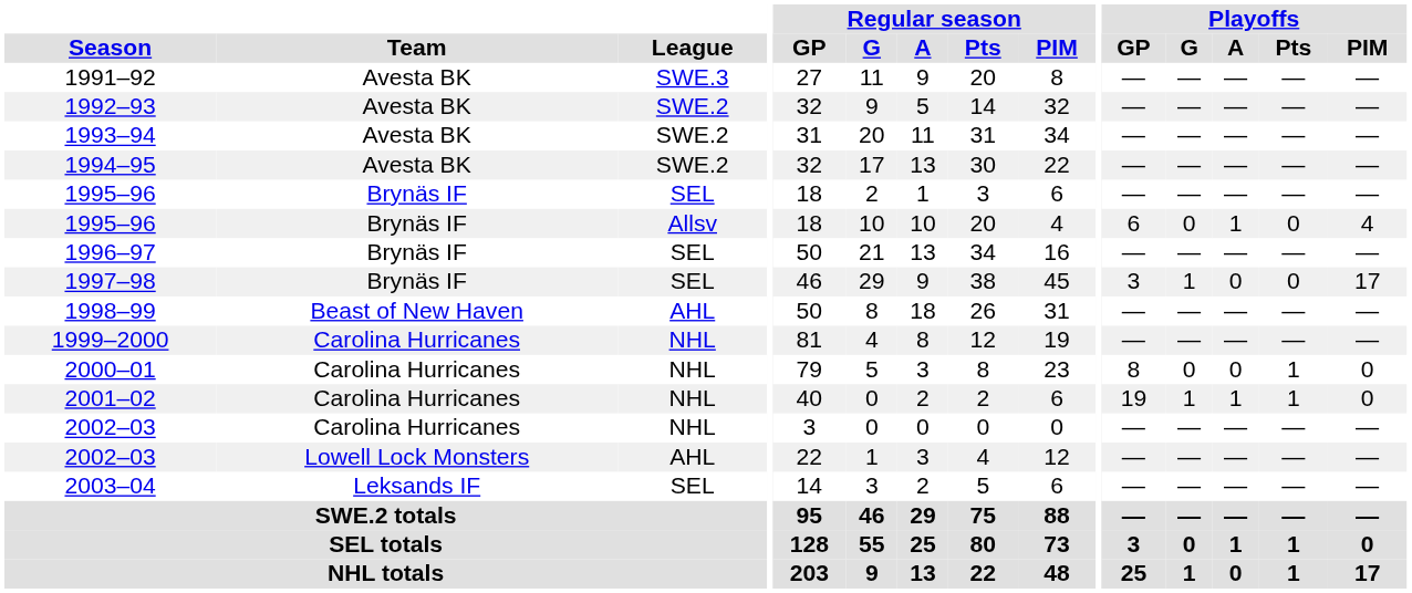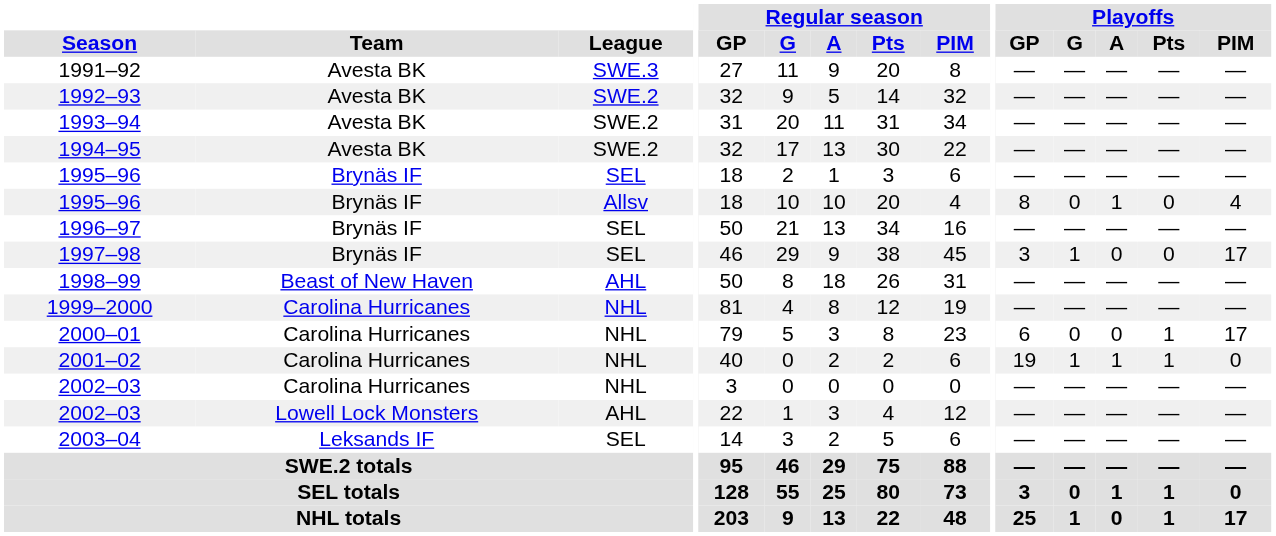 <table border="0" cellpadding="1" cellspacing="0" style="text-align:center; width:60em">
 <tr bgcolor="#e0e0e0">
 <th colspan="3"  bgcolor="#ffffff"></th>
 <th rowspan="100" bgcolor="#ffffff"></th>
 <th colspan="5"><a href='#'>Regular season</a></th>
 <th rowspan="100" bgcolor="#ffffff"></th>
 <th colspan="5"><a href='#'>Playoffs</a></th>
 </tr>
 <tr bgcolor="#e0e0e0">
 <th><a href='#'>Season</a></th>
 <th>Team</th>
 <th>League</th>
 <th>GP</th>
 <th><a href='#'>G</a></th>
 <th><a href='#'>A</a></th>
 <th><a href='#'>Pts</a></th>
 <th><a href='#'>PIM</a></th>
 <th>GP</th>
 <th>G</th>
 <th>A</th>
 <th>Pts</th>
 <th>PIM</th>
 </tr>
 <tr>
 <td>1991–92</td>
 <td>Avesta BK</td>
 <td><a href='#'>SWE.3</a></td>
 <td>27</td>
 <td>11</td>
 <td>9</td>
 <td>20</td>
 <td>8</td>
 <td>—</td>
 <td>—</td>
 <td>—</td>
 <td>—</td>
 <td>—</td>
 </tr>
 <tr bgcolor="#f0f0f0">
 <td><a href='#'>1992–93</a></td>
 <td>Avesta BK</td>
 <td><a href='#'>SWE.2</a></td>
 <td>32</td>
 <td>9</td>
 <td>5</td>
 <td>14</td>
 <td>32</td>
 <td>—</td>
 <td>—</td>
 <td>—</td>
 <td>—</td>
 <td>—</td>
 </tr>
 <tr>
 <td><a href='#'>1993–94</a></td>
 <td>Avesta BK</td>
 <td>SWE.2</td>
 <td>31</td>
 <td>20</td>
 <td>11</td>
 <td>31</td>
 <td>34</td>
 <td>—</td>
 <td>—</td>
 <td>—</td>
 <td>—</td>
 <td>—</td>
 </tr>
 <tr bgcolor="#f0f0f0">
 <td><a href='#'>1994–95</a></td>
 <td>Avesta BK</td>
 <td>SWE.2</td>
 <td>32</td>
 <td>17</td>
 <td>13</td>
 <td>30</td>
 <td>22</td>
 <td>—</td>
 <td>—</td>
 <td>—</td>
 <td>—</td>
 <td>—</td>
 </tr>
 <tr>
 <td><a href='#'>1995–96</a></td>
 <td><a href='#'>Brynäs IF</a></td>
 <td><a href='#'>SEL</a></td>
 <td>18</td>
 <td>2</td>
 <td>1</td>
 <td>3</td>
 <td>6</td>
 <td>—</td>
 <td>—</td>
 <td>—</td>
 <td>—</td>
 <td>—</td>
 </tr>
 <tr bgcolor="#f0f0f0">
 <td><a href='#'>1995–96</a></td>
 <td>Brynäs IF</td>
 <td><a href='#'>Allsv</a></td>
 <td>18</td>
 <td>10</td>
 <td>10</td>
 <td>20</td>
 <td>4</td>
-<td>6</td>
+<td>8</td>
 <td>0</td>
 <td>1</td>
 <td>0</td>
 <td>4</td>
 </tr>
 <tr>
 <td><a href='#'>1996–97</a></td>
 <td>Brynäs IF</td>
 <td>SEL</td>
 <td>50</td>
 <td>21</td>
 <td>13</td>
 <td>34</td>
 <td>16</td>
 <td>—</td>
 <td>—</td>
 <td>—</td>
 <td>—</td>
 <td>—</td>
 </tr>
 <tr bgcolor="#f0f0f0">
 <td><a href='#'>1997–98</a></td>
 <td>Brynäs IF</td>
 <td>SEL</td>
 <td>46</td>
 <td>29</td>
 <td>9</td>
 <td>38</td>
 <td>45</td>
 <td>3</td>
 <td>1</td>
 <td>0</td>
 <td>0</td>
 <td>17</td>
 </tr>
 <tr>
 <td><a href='#'>1998–99</a></td>
 <td><a href='#'>Beast of New Haven</a></td>
 <td><a href='#'>AHL</a></td>
 <td>50</td>
 <td>8</td>
 <td>18</td>
 <td>26</td>
 <td>31</td>
 <td>—</td>
 <td>—</td>
 <td>—</td>
 <td>—</td>
 <td>—</td>
 </tr>
 <tr bgcolor="#f0f0f0">
 <td><a href='#'>1999–2000</a></td>
 <td><a href='#'>Carolina Hurricanes</a></td>
 <td><a href='#'>NHL</a></td>
 <td>81</td>
 <td>4</td>
 <td>8</td>
 <td>12</td>
 <td>19</td>
 <td>—</td>
 <td>—</td>
 <td>—</td>
 <td>—</td>
 <td>—</td>
 </tr>
 <tr>
 <td><a href='#'>2000–01</a></td>
 <td>Carolina Hurricanes</td>
 <td>NHL</td>
 <td>79</td>
 <td>5</td>
 <td>3</td>
 <td>8</td>
 <td>23</td>
-<td>8</td>
+<td>6</td>
 <td>0</td>
 <td>0</td>
 <td>1</td>
-<td>0</td>
+<td>17</td>
 </tr>
 <tr bgcolor="#f0f0f0">
 <td><a href='#'>2001–02</a></td>
 <td>Carolina Hurricanes</td>
 <td>NHL</td>
 <td>40</td>
 <td>0</td>
 <td>2</td>
 <td>2</td>
 <td>6</td>
 <td>19</td>
 <td>1</td>
 <td>1</td>
 <td>1</td>
 <td>0</td>
 </tr>
 <tr>
 <td><a href='#'>2002–03</a></td>
 <td>Carolina Hurricanes</td>
 <td>NHL</td>
 <td>3</td>
 <td>0</td>
 <td>0</td>
 <td>0</td>
 <td>0</td>
 <td>—</td>
 <td>—</td>
 <td>—</td>
 <td>—</td>
 <td>—</td>
 </tr>
 <tr bgcolor="#f0f0f0">
 <td><a href='#'>2002–03</a></td>
 <td><a href='#'>Lowell Lock Monsters</a></td>
 <td>AHL</td>
 <td>22</td>
 <td>1</td>
 <td>3</td>
 <td>4</td>
 <td>12</td>
 <td>—</td>
 <td>—</td>
 <td>—</td>
 <td>—</td>
 <td>—</td>
 </tr>
 <tr>
 <td><a href='#'>2003–04</a></td>
 <td><a href='#'>Leksands IF</a></td>
 <td>SEL</td>
 <td>14</td>
 <td>3</td>
 <td>2</td>
 <td>5</td>
 <td>6</td>
 <td>—</td>
 <td>—</td>
 <td>—</td>
 <td>—</td>
 <td>—</td>
 </tr>
 <tr bgcolor="#e0e0e0">
 <th colspan="3">SWE.2 totals</th>
 <th>95</th>
 <th>46</th>
 <th>29</th>
 <th>75</th>
 <th>88</th>
 <th>—</th>
 <th>—</th>
 <th>—</th>
 <th>—</th>
 <th>—</th>
 </tr>
 <tr bgcolor="#e0e0e0">
 <th colspan="3">SEL totals</th>
 <th>128</th>
 <th>55</th>
 <th>25</th>
 <th>80</th>
 <th>73</th>
 <th>3</th>
 <th>0</th>
 <th>1</th>
 <th>1</th>
 <th>0</th>
 </tr>
 <tr bgcolor="#e0e0e0">
 <th colspan="3">NHL totals</th>
 <th>203</th>
 <th>9</th>
 <th>13</th>
 <th>22</th>
 <th>48</th>
 <th>25</th>
 <th>1</th>
 <th>0</th>
 <th>1</th>
 <th>17</th>
 </tr>
 </table>
